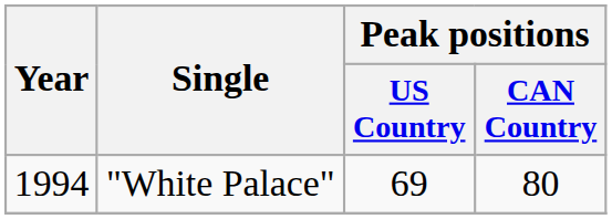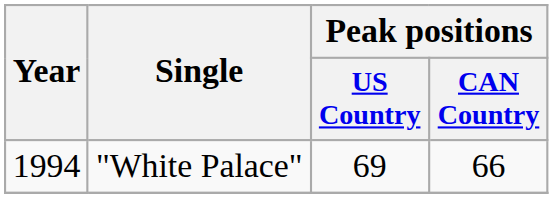 <table class="wikitable" style="text-align:center;">
 <tr>
 <th rowspan=2>Year</th>
 <th rowspan=2>Single</th>
 <th colspan=2>Peak positions</th>
 </tr>
 <tr style="font-size:smaller;">
 <th width="50"><a href='#'>US Country</a></th>
 <th width="50"><a href='#'>CAN Country</a></th>
 </tr>
 <tr>
 <td>1994</td>
 <td align="left">"White Palace"</td>
 <td>69</td>
-<td>80</td>
+<td>66</td>
 </tr>
 <tr>
 </tr>
 </table>
